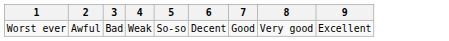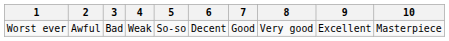 <table class="wikitable">
 <tr>
 <th>1</th>
 <th>2</th>
 <th>3</th>
 <th>4</th>
 <th>5</th>
 <th>6</th>
 <th>7</th>
 <th>8</th>
 <th>9</th>
+<th>10</th>
 </tr>
 <tr>
 <td>Worst ever</td>
 <td>Awful</td>
 <td>Bad</td>
 <td>Weak</td>
 <td>So-so</td>
 <td>Decent</td>
 <td>Good</td>
 <td>Very good</td>
 <td>Excellent</td>
+<td>Masterpiece</td>
 </tr>
 </table>
